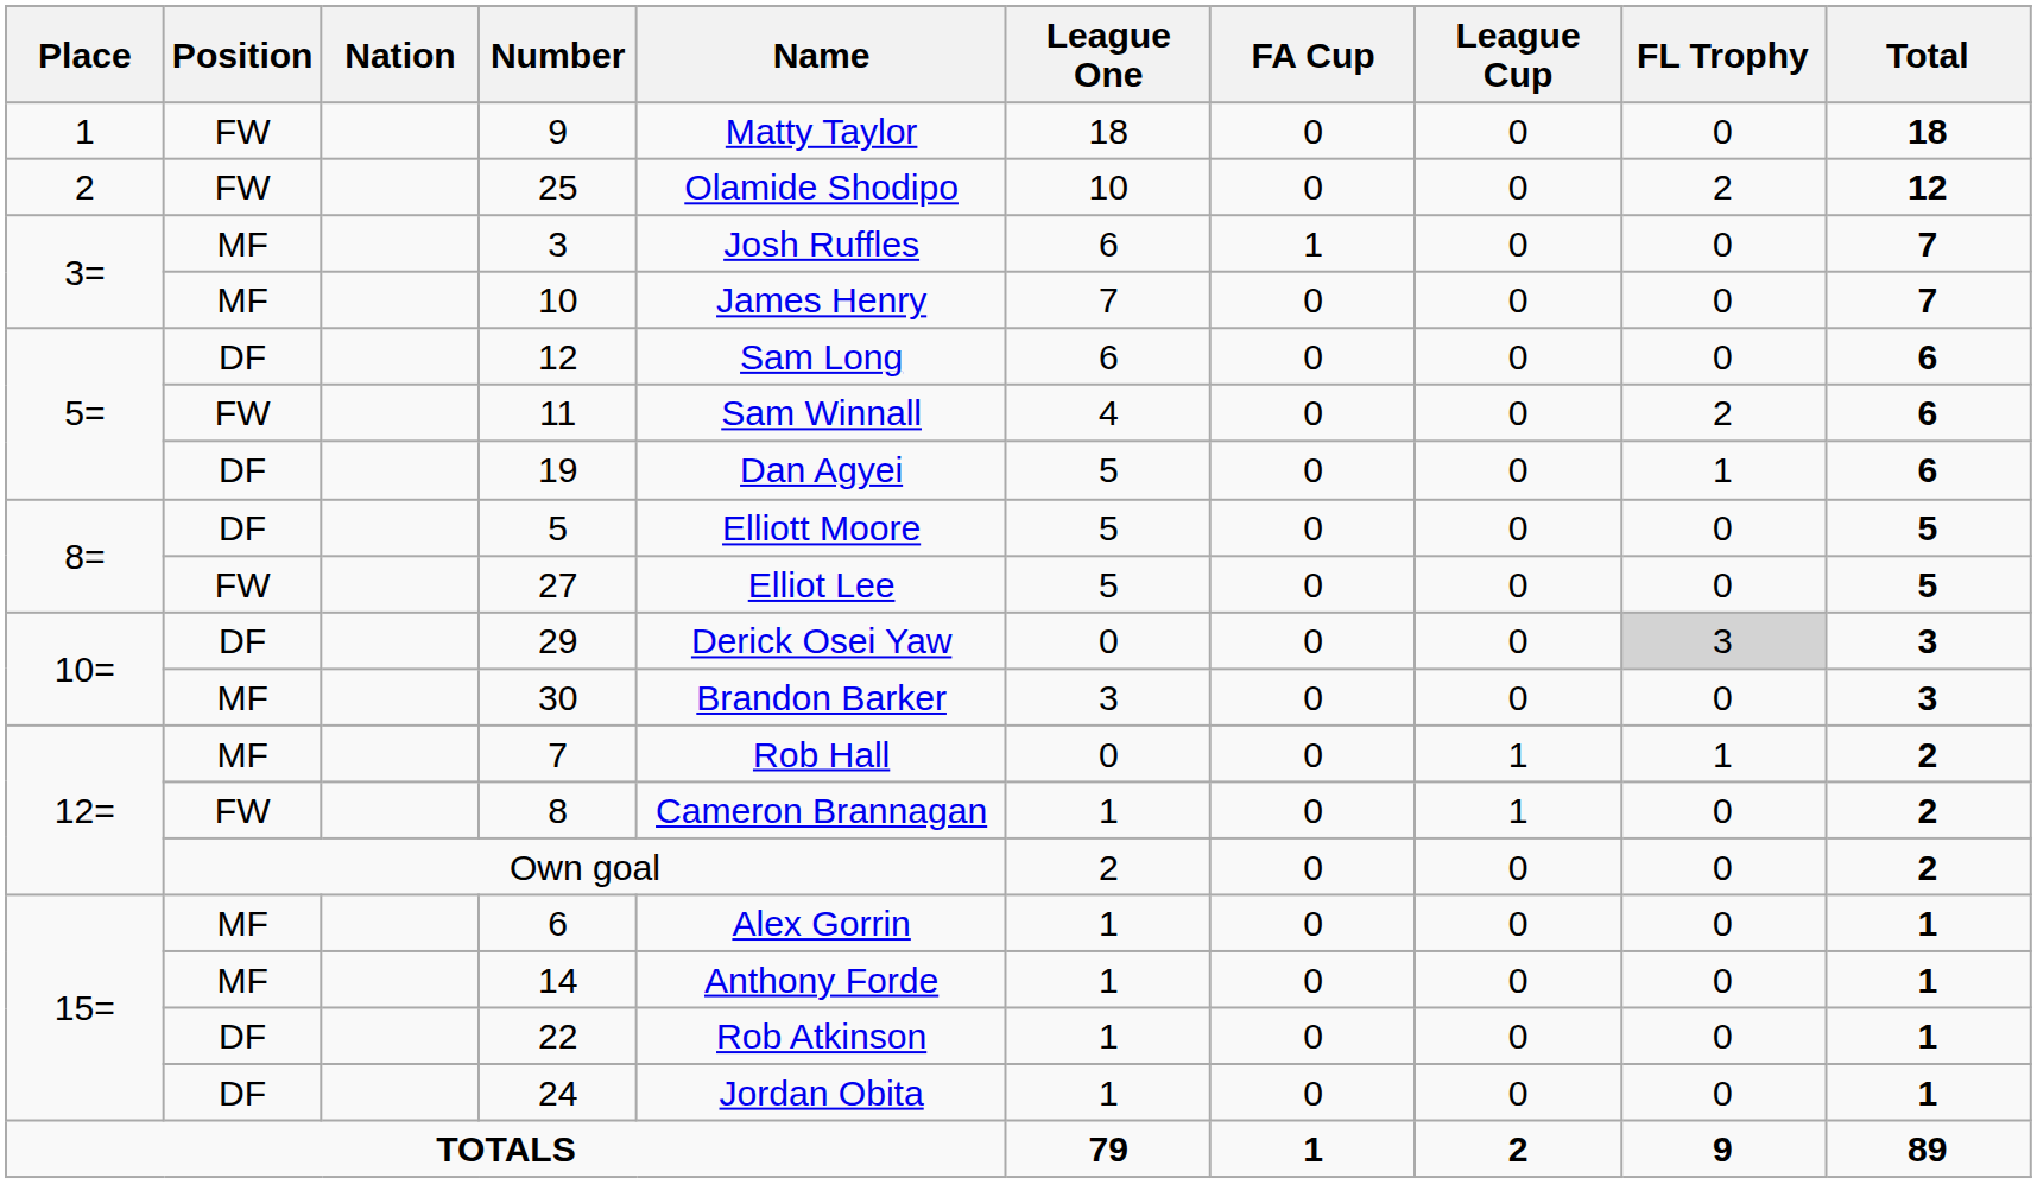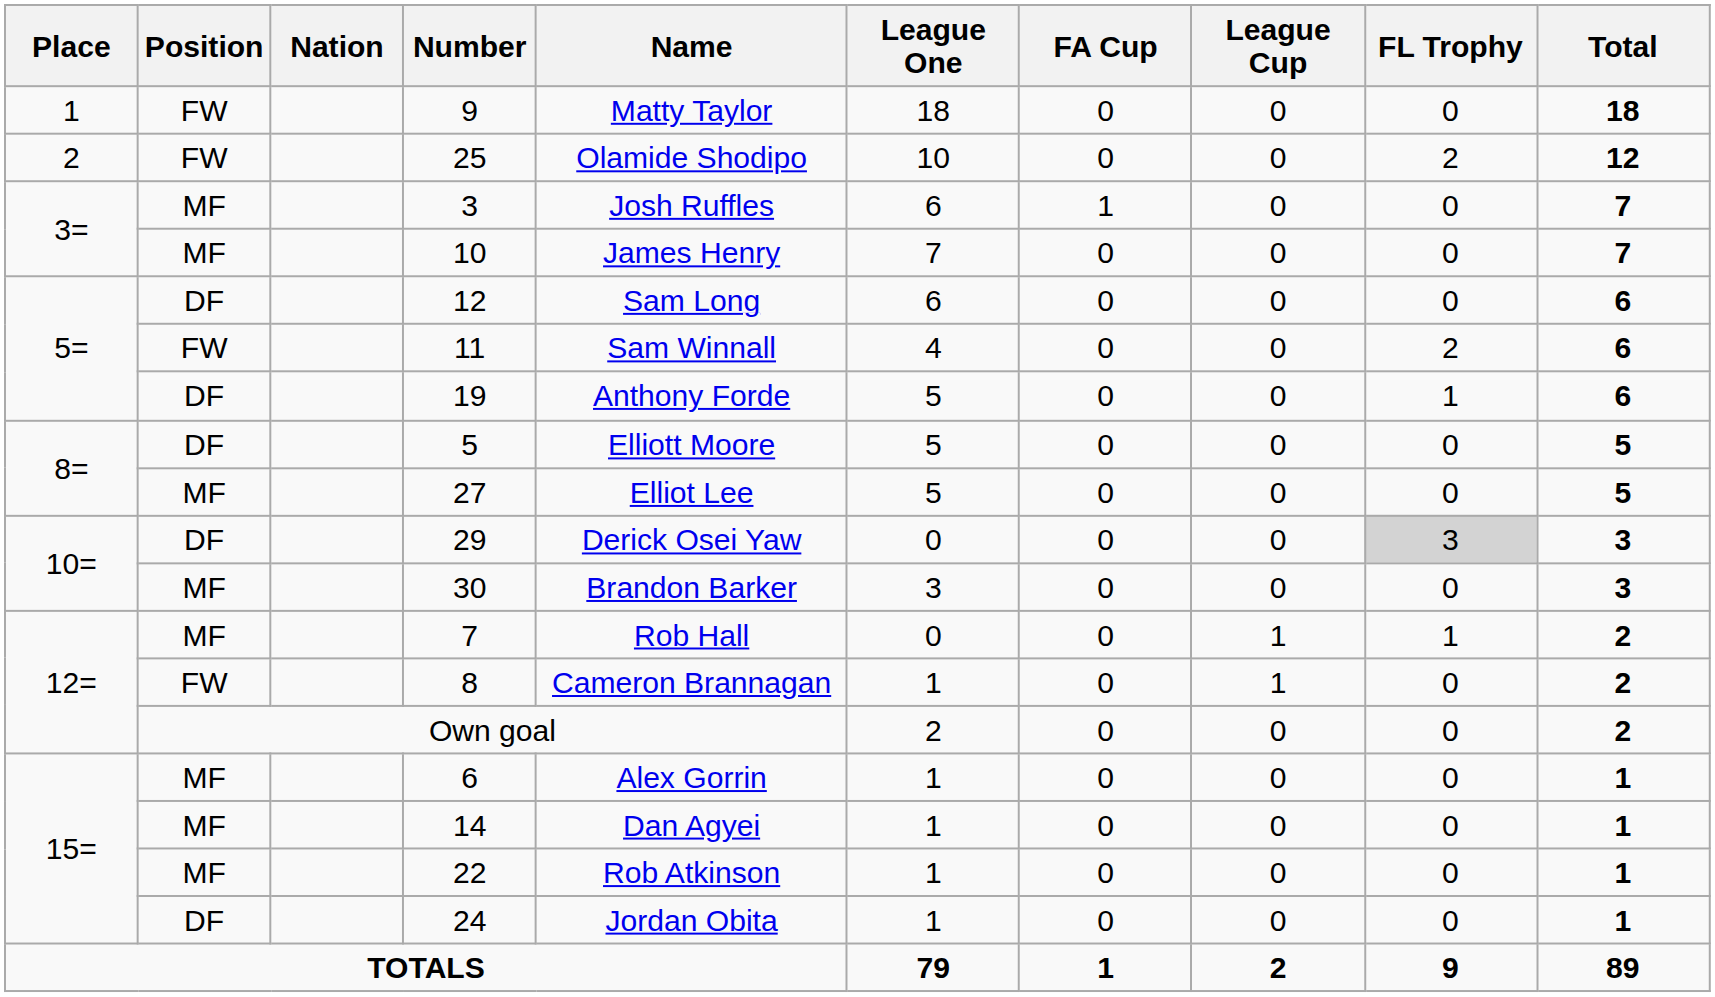 <table class="wikitable" style="font-size: 95%; text-align: center;">
 <tr>
 <th width=60>Place</th>
 <th width=60>Position</th>
 <th width=60>Nation</th>
 <th width=60>Number</th>
 <th width=150>Name</th>
 <th width=80>League One</th>
 <th width=80>FA Cup</th>
 <th width=80>League Cup</th>
 <th width=80>FL Trophy</th>
 <th width=80>Total</th>
 </tr>
 <tr>
 <td>1</td>
 <td>FW</td>
 <td></td>
 <td>9</td>
 <td><a href='#'>Matty Taylor</a></td>
 <td>18</td>
 <td>0</td>
 <td>0</td>
 <td>0</td>
 <td><strong>18</strong></td>
 </tr>
 <tr>
 <td>2</td>
 <td>FW</td>
 <td></td>
 <td>25</td>
 <td><a href='#'>Olamide Shodipo</a></td>
 <td>10</td>
 <td>0</td>
 <td>0</td>
 <td>2</td>
 <td><strong>12</strong></td>
 </tr>
 <tr>
 <td rowspan=2>3=</td>
 <td>MF</td>
 <td></td>
 <td>3</td>
 <td><a href='#'>Josh Ruffles</a></td>
 <td>6</td>
 <td>1</td>
 <td>0</td>
 <td>0</td>
 <td><strong>7</strong></td>
 </tr>
 <tr>
 <td>MF</td>
 <td></td>
 <td>10</td>
 <td><a href='#'>James Henry</a></td>
 <td>7</td>
 <td>0</td>
 <td>0</td>
 <td>0</td>
 <td><strong>7</strong></td>
 </tr>
 <tr>
 <td rowspan=3>5=</td>
 <td>DF</td>
 <td></td>
 <td>12</td>
 <td><a href='#'>Sam Long</a></td>
 <td>6</td>
 <td>0</td>
 <td>0</td>
 <td>0</td>
 <td><strong>6</strong></td>
 </tr>
 <tr>
 <td>FW</td>
 <td></td>
 <td>11</td>
 <td><a href='#'>Sam Winnall</a></td>
 <td>4</td>
 <td>0</td>
 <td>0</td>
 <td>2</td>
 <td><strong>6</strong></td>
 </tr>
 <tr>
 <td>DF</td>
 <td></td>
 <td>19</td>
-<td><a href='#'>Dan Agyei</a></td>
+<td><a href='#'>Anthony Forde</a></td>
 <td>5</td>
 <td>0</td>
 <td>0</td>
 <td>1</td>
 <td><strong>6</strong></td>
 </tr>
 <tr>
 <td rowspan=2>8=</td>
 <td>DF</td>
 <td></td>
 <td>5</td>
 <td><a href='#'>Elliott Moore</a></td>
 <td>5</td>
 <td>0</td>
 <td>0</td>
 <td>0</td>
 <td><strong>5</strong></td>
 </tr>
 <tr>
-<td>FW</td>
+<td>MF</td>
 <td></td>
 <td>27</td>
 <td><a href='#'>Elliot Lee</a></td>
 <td>5</td>
 <td>0</td>
 <td>0</td>
 <td>0</td>
 <td><strong>5</strong></td>
 </tr>
 <tr>
 <td rowspan=2>10=</td>
 <td>DF</td>
 <td></td>
 <td>29</td>
 <td><a href='#'>Derick Osei Yaw</a></td>
 <td>0</td>
 <td>0</td>
 <td>0</td>
 <td style="background: lightgrey;">3</td>
 <td><strong>3</strong></td>
 </tr>
 <tr>
 <td>MF</td>
 <td></td>
 <td>30</td>
 <td><a href='#'>Brandon Barker</a></td>
 <td>3</td>
 <td>0</td>
 <td>0</td>
 <td>0</td>
 <td><strong>3</strong></td>
 </tr>
 <tr>
 <td rowspan=3>12=</td>
 <td>MF</td>
 <td></td>
 <td>7</td>
 <td><a href='#'>Rob Hall</a></td>
 <td>0</td>
 <td>0</td>
 <td>1</td>
 <td>1</td>
 <td><strong>2</strong></td>
 </tr>
 <tr>
 <td>FW</td>
 <td></td>
 <td>8</td>
 <td><a href='#'>Cameron Brannagan</a></td>
 <td>1</td>
 <td>0</td>
 <td>1</td>
 <td>0</td>
 <td><strong>2</strong></td>
 </tr>
 <tr>
 <td colspan=4>Own goal</td>
 <td>2</td>
 <td>0</td>
 <td>0</td>
 <td>0</td>
 <td><strong>2</strong></td>
 </tr>
 <tr>
 <td rowspan=4>15=</td>
 <td>MF</td>
 <td></td>
 <td>6</td>
 <td><a href='#'>Alex Gorrin</a></td>
 <td>1</td>
 <td>0</td>
 <td>0</td>
 <td>0</td>
 <td><strong>1</strong></td>
 </tr>
 <tr>
 <td>MF</td>
 <td></td>
 <td>14</td>
-<td><a href='#'>Anthony Forde</a></td>
+<td><a href='#'>Dan Agyei</a></td>
 <td>1</td>
 <td>0</td>
 <td>0</td>
 <td>0</td>
 <td><strong>1</strong></td>
 </tr>
 <tr>
-<td>DF</td>
+<td>MF</td>
 <td></td>
 <td>22</td>
 <td><a href='#'>Rob Atkinson</a></td>
 <td>1</td>
 <td>0</td>
 <td>0</td>
 <td>0</td>
 <td><strong>1</strong></td>
 </tr>
 <tr>
 <td>DF</td>
 <td></td>
 <td>24</td>
 <td><a href='#'>Jordan Obita</a></td>
 <td>1</td>
 <td>0</td>
 <td>0</td>
 <td>0</td>
 <td><strong>1</strong></td>
 </tr>
 <tr>
 <td colspan=5><strong>TOTALS</strong></td>
 <td><strong>79</strong></td>
 <td><strong>1</strong></td>
 <td><strong>2</strong></td>
 <td><strong>9</strong></td>
 <td><strong>89</strong></td>
 </tr>
 </table>
